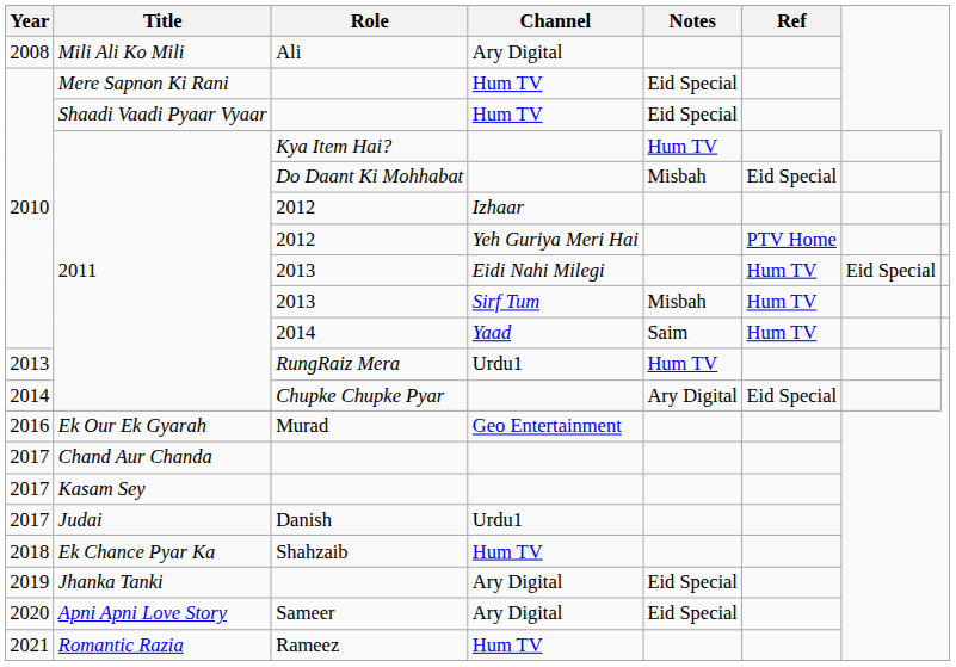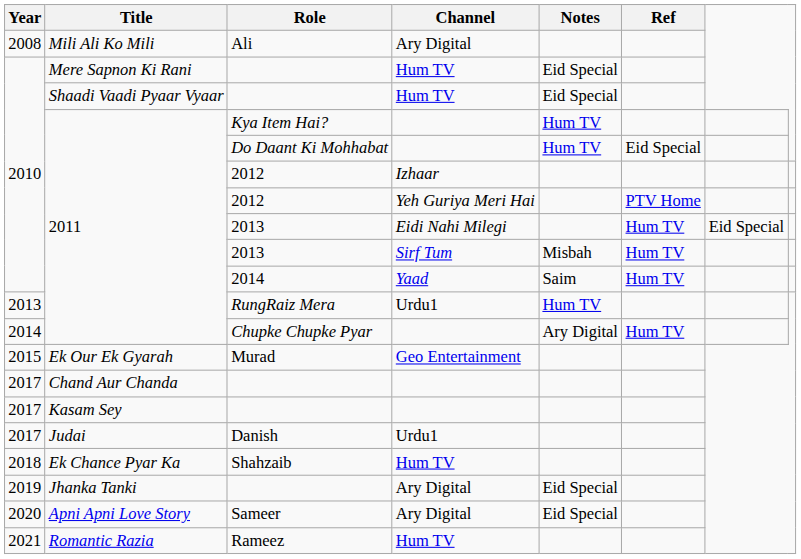 <table class="wikitable">
 <tr>
 <th>Year</th>
 <th>Title</th>
 <th>Role</th>
 <th>Channel</th>
 <th>Notes</th>
 <th>Ref</th>
 </tr>
 <tr>
 <td>2008</td>
 <td><em>Mili Ali Ko Mili</em></td>
 <td>Ali</td>
 <td>Ary Digital</td>
 <td></td>
 <td></td>
 </tr>
 <tr>
 <td rowspan="9">2010</td>
 <td><em>Mere Sapnon Ki Rani</em></td>
 <td></td>
 <td><a href='#'>Hum TV</a></td>
 <td>Eid Special</td>
 <td></td>
 </tr>
 <tr>
 <td><em>Shaadi Vaadi Pyaar Vyaar</em></td>
 <td></td>
 <td><a href='#'>Hum TV</a></td>
 <td>Eid Special</td>
 <td></td>
 </tr>
 <tr>
 <td rowspan="9">2011</td>
 <td><em>Kya Item Hai?</em></td>
 <td></td>
 <td><a href='#'>Hum TV</a></td>
 <td></td>
 <td></td>
 </tr>
 <tr>
 <td><em>Do Daant Ki Mohhabat</em></td>
 <td></td>
-<td>Misbah</td>
+<td><a href='#'>Hum TV</a></td>
 <td>Eid Special</td>
 <td></td>
 </tr>
 <tr>
 <td>2012</td>
 <td><em>Izhaar</em></td>
 <td></td>
 <td></td>
 <td></td>
 <td></td>
 </tr>
 <tr>
 <td>2012</td>
 <td><em>Yeh Guriya Meri Hai</em></td>
 <td></td>
 <td><a href='#'>PTV Home</a></td>
 <td></td>
 <td></td>
 </tr>
 <tr>
 <td>2013</td>
 <td><em>Eidi Nahi Milegi</em></td>
 <td></td>
 <td><a href='#'>Hum TV</a></td>
 <td>Eid Special</td>
 <td></td>
 </tr>
 <tr>
 <td>2013</td>
 <td><em><a href='#'>Sirf Tum</a></em></td>
 <td>Misbah</td>
 <td><a href='#'>Hum TV</a></td>
 <td></td>
 <td></td>
 </tr>
 <tr>
 <td>2014</td>
 <td><em><a href='#'>Yaad</a></em></td>
 <td>Saim</td>
 <td><a href='#'>Hum TV</a></td>
 <td></td>
 <td></td>
 </tr>
 <tr>
 <td>2013</td>
 <td><em>RungRaiz Mera</em></td>
 <td>Urdu1</td>
 <td><a href='#'>Hum TV</a></td>
 <td></td>
 <td></td>
 </tr>
 <tr>
 <td>2014</td>
 <td><em>Chupke Chupke Pyar</em></td>
 <td></td>
 <td>Ary Digital</td>
-<td>Eid Special</td>
+<td><a href='#'>Hum TV</a></td>
 <td></td>
 </tr>
 <tr>
-<td>2016</td>
+<td>2015</td>
 <td><em>Ek Our Ek Gyarah</em></td>
 <td>Murad</td>
 <td><a href='#'>Geo Entertainment</a></td>
 <td></td>
 <td></td>
 </tr>
 <tr>
 <td>2017</td>
 <td><em>Chand Aur Chanda</em></td>
 <td></td>
 <td></td>
 <td></td>
 <td></td>
 </tr>
 <tr>
 <td>2017</td>
 <td><em>Kasam Sey</em></td>
 <td></td>
 <td></td>
 <td></td>
 <td></td>
 </tr>
 <tr>
 <td>2017</td>
 <td><em>Judai</em></td>
 <td>Danish</td>
 <td>Urdu1</td>
 <td></td>
 <td></td>
 </tr>
 <tr>
 <td>2018</td>
 <td><em>Ek Chance Pyar Ka</em></td>
 <td>Shahzaib</td>
 <td><a href='#'>Hum TV</a></td>
 <td></td>
 <td></td>
 </tr>
 <tr>
 <td>2019</td>
 <td><em>Jhanka Tanki</em></td>
 <td></td>
 <td>Ary Digital</td>
 <td>Eid Special</td>
 <td></td>
 </tr>
 <tr>
 <td>2020</td>
 <td><em><a href='#'>Apni Apni Love Story</a></em></td>
 <td>Sameer</td>
 <td>Ary Digital</td>
 <td>Eid Special</td>
 <td></td>
 </tr>
 <tr>
 <td>2021</td>
 <td><em><a href='#'>Romantic Razia</a></em></td>
 <td>Rameez</td>
 <td><a href='#'>Hum TV</a></td>
 <td></td>
 <td></td>
 </tr>
 </table>
